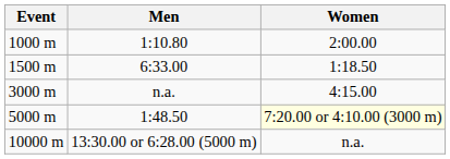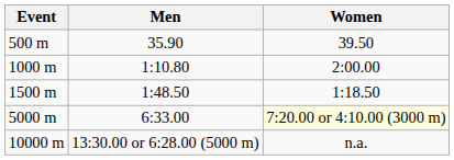 <table class = "wikitable">
 <tr>
 <th>Event</th>
 <th>Men</th>
 <th>Women</th>
+</tr>
+<tr>
+<td>500 m</td>
+<td align=center>35.90</td>
+<td align=center>39.50</td>
 </tr>
 <tr>
 <td>1000 m</td>
 <td align=center>1:10.80</td>
 <td align=center>2:00.00</td>
 </tr>
 <tr>
 <td>1500 m</td>
-<td align=center>6:33.00</td>
+<td align=center>1:48.50</td>
 <td align=center>1:18.50</td>
 </tr>
 <tr>
-<td>3000 m</td>
-<td align=center>n.a.</td>
-<td align=center>4:15.00</td>
-</tr>
-<tr>
 <td>5000 m</td>
-<td align=center>1:48.50</td>
+<td align=center>6:33.00</td>
 <td align=center style="background: lightyellow;">7:20.00 or 4:10.00 (3000 m)</td>
 </tr>
 <tr>
 <td>10000 m</td>
 <td align=center>13:30.00 or 6:28.00 (5000 m)</td>
 <td align=center>n.a.</td>
 </tr>
 </table>
